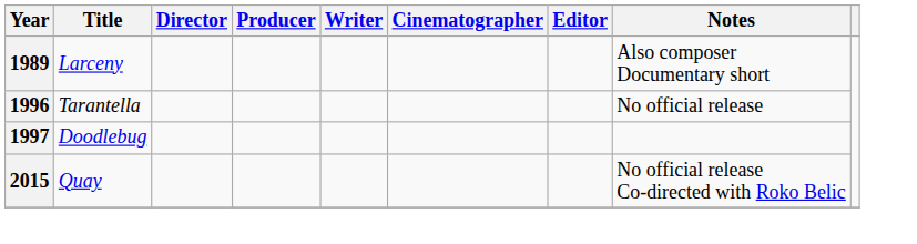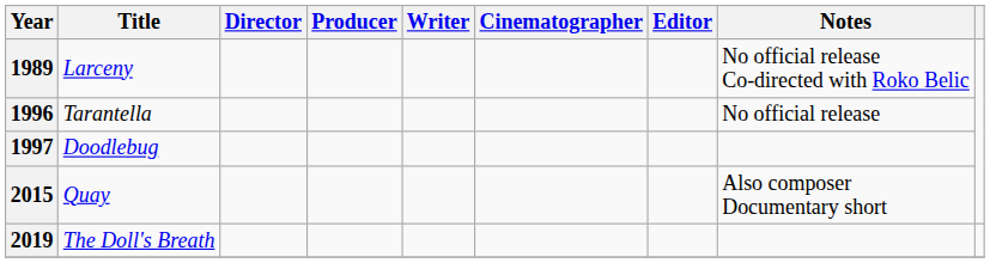 <table class="wikitable plainrowheaders">
 <tr>
 <th scope="col">Year</th>
 <th scope="col">Title</th>
 <th scope="col"><a href='#'>Director</a></th>
 <th scope="col"><a href='#'>Producer</a></th>
 <th scope="col"><a href='#'>Writer</a></th>
 <th scope="col"><a href='#'>Cinematographer</a></th>
 <th scope="col"><a href='#'>Editor</a></th>
 <th scope="col">Notes</th>
 <th scope="col"></th>
 </tr>
 <tr>
 <th scope=row>1989</th>
 <td><em><a href='#'>Larceny</a></em></td>
 <td></td>
 <td></td>
 <td></td>
 <td></td>
 <td></td>
-<td>Also composer<br>Documentary short</td>
+<td>No official release<br>Co-directed with <a href='#'>Roko Belic</a></td>
 <td rowspan=4 style="text-align:center;"></td>
 </tr>
 <tr>
 <th scope=row>1996</th>
 <td><em>Tarantella</em></td>
 <td></td>
 <td></td>
 <td></td>
 <td></td>
 <td></td>
 <td>No official release</td>
 </tr>
 <tr>
 <th scope=row>1997</th>
 <td><em><a href='#'>Doodlebug</a></em></td>
 <td></td>
 <td></td>
 <td></td>
 <td></td>
 <td></td>
 <td></td>
 </tr>
 <tr>
 <th scope=row>2015</th>
 <td><em><a href='#'>Quay</a></em></td>
 <td></td>
 <td></td>
 <td></td>
 <td></td>
 <td></td>
-<td>No official release<br>Co-directed with <a href='#'>Roko Belic</a></td>
+<td>Also composer<br>Documentary short</td>
+</tr>
+<tr>
+<th scope=row>2019</th>
+<td><em><a href='#'>The Doll's Breath</a></em></td>
+<td></td>
+<td></td>
+<td></td>
+<td></td>
+<td></td>
+<td></td>
+<td style="text-align:center;"></td>
 </tr>
 <tr>
 </tr>
 </table>
